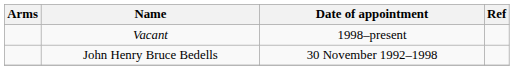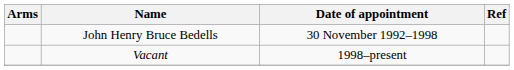 <table class="wikitable" style="text-align:center; width:50%">
 <tr>
 <th>Arms</th>
 <th style="width:50%">Name</th>
 <th style="width:50%">Date of appointment</th>
 <th style="width:5%">Ref</th>
 </tr>
 <tr>
 <td></td>
+<td John H. B. Bedells>John Henry Bruce Bedells</td>
+<td>30 November 1992–1998</td>
+<td></td>
+</tr>
+<tr>
+<td></td>
 <td><em>Vacant</em></td>
 <td>1998–present</td>
 <td></td>
 </tr>
 <tr>
-<td></td>
-<td John H. B. Bedells>John Henry Bruce Bedells</td>
-<td>30 November 1992–1998</td>
-<td></td>
-</tr>
-<tr>
 </tr>
 </table>
